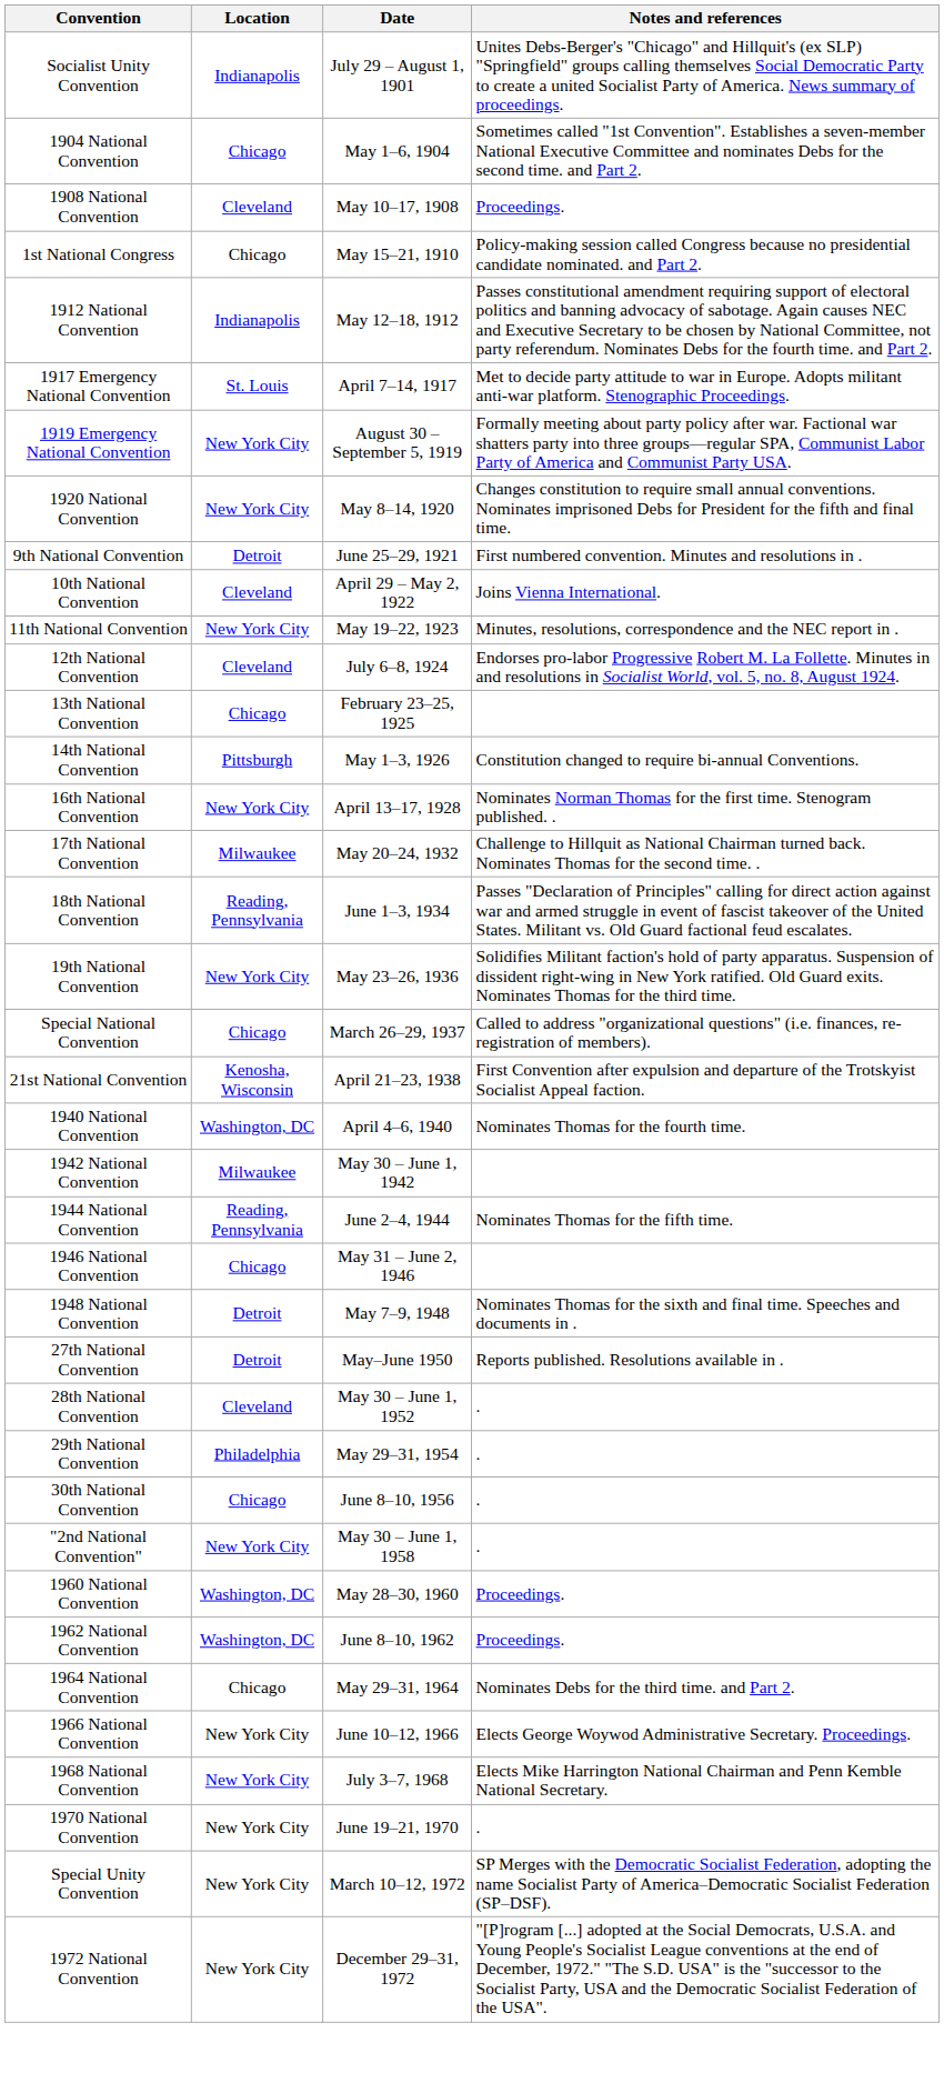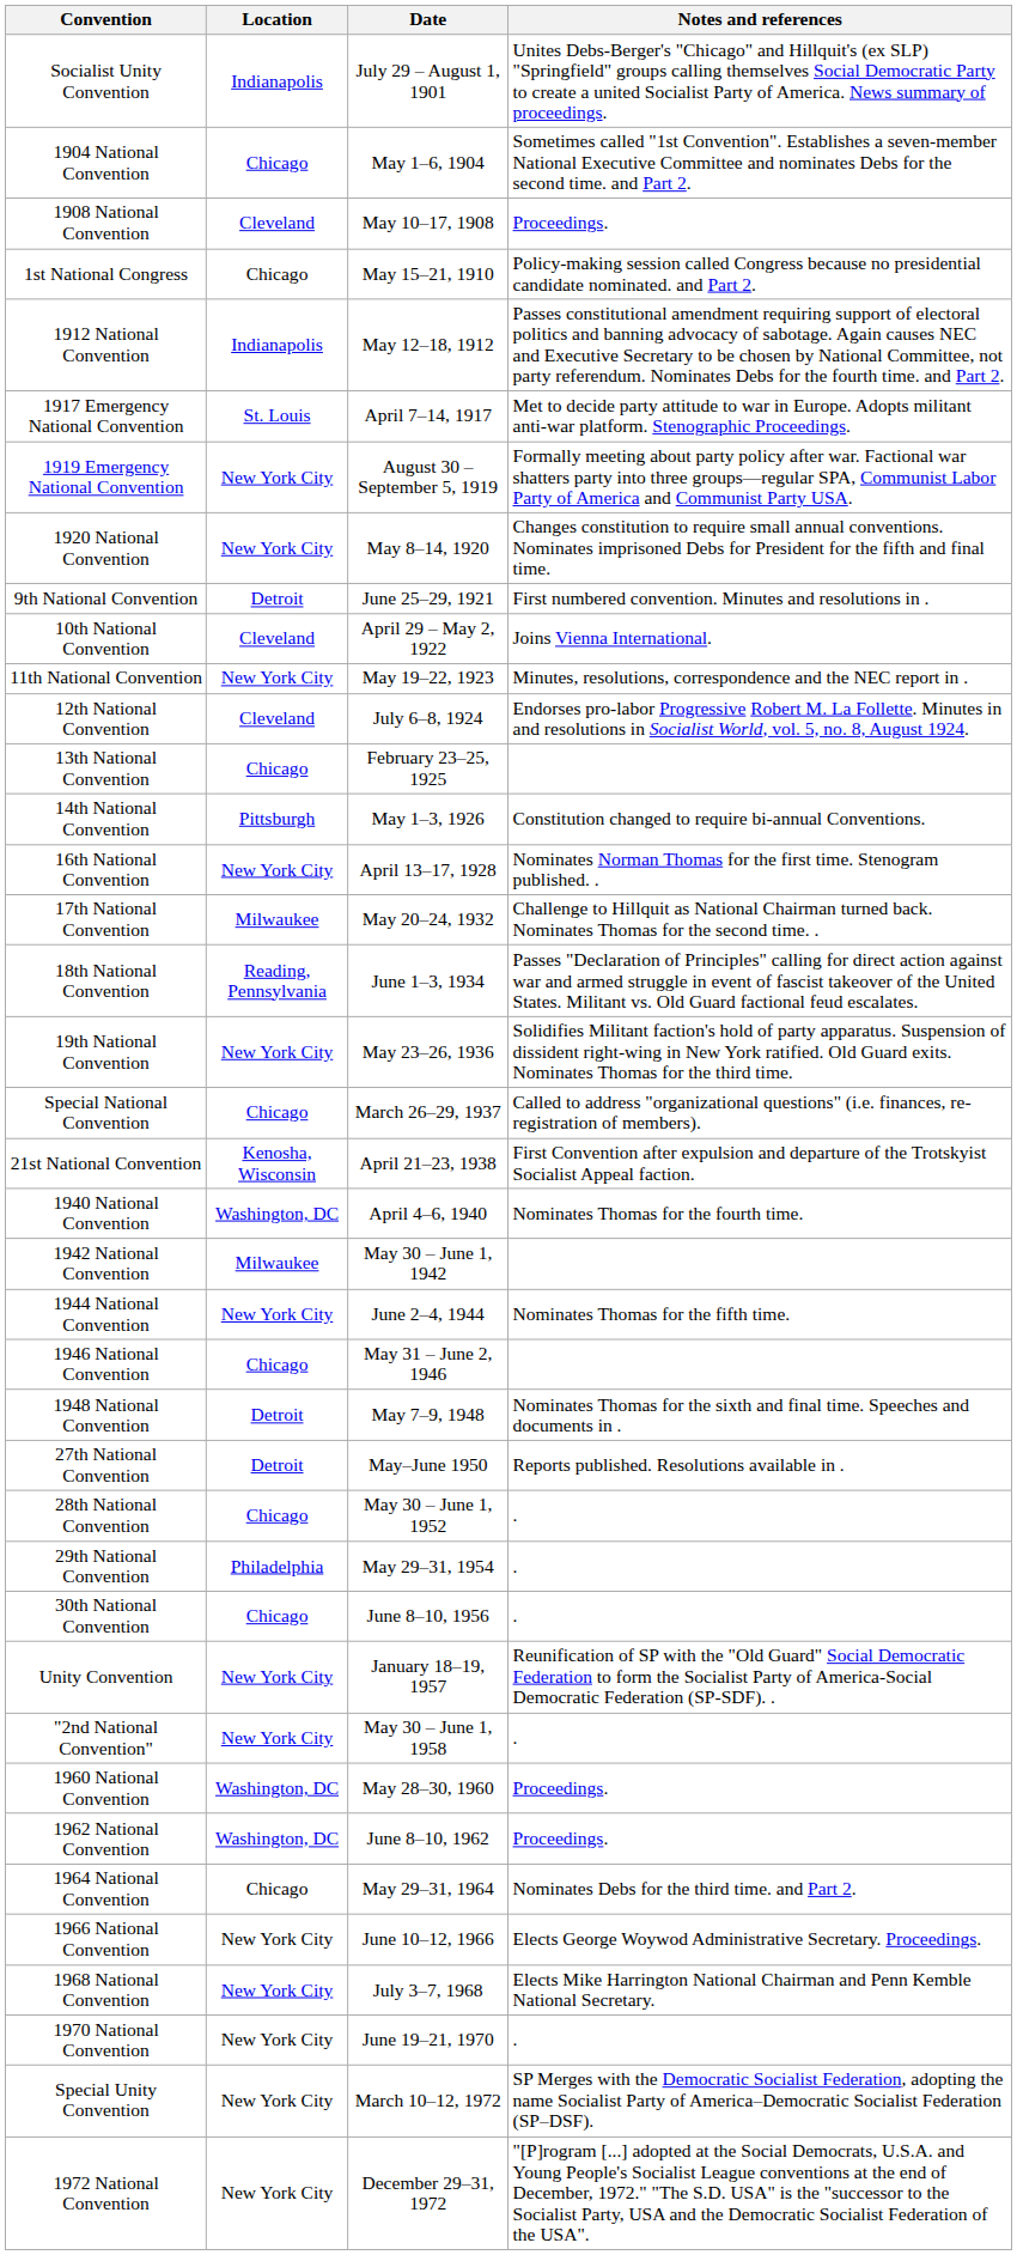 <table class="wikitable" style="Background:#ffffff">
 <tr>
 <th width=20%>Convention</th>
 <th width=14%>Location</th>
 <th width=16%>Date</th>
 <th>Notes and references</th>
 </tr>
 <tr>
 <td align="center">Socialist Unity Convention</td>
 <td align="center"><a href='#'>Indianapolis</a></td>
 <td align="center">July 29 – August 1, 1901</td>
 <td>Unites Debs-Berger's "Chicago" and Hillquit's (ex SLP) "Springfield" groups calling themselves <a href='#'>Social Democratic Party</a> to create a united Socialist Party of America. <a href='#'>News summary of proceedings</a>.</td>
 </tr>
 <tr>
 <td align="center">1904 National Convention</td>
 <td align="center"><a href='#'>Chicago</a></td>
 <td align="center">May 1–6, 1904</td>
 <td>Sometimes called "1st Convention". Establishes a seven-member National Executive Committee and nominates Debs for the second time.  and <a href='#'>Part 2</a>.</td>
 </tr>
 <tr>
 <td align="center">1908 National Convention</td>
 <td align="center"><a href='#'>Cleveland</a></td>
 <td align="center">May 10–17, 1908</td>
 <td><a href='#'>Proceedings</a>.</td>
 </tr>
 <tr>
 <td align="center">1st National Congress</td>
 <td align="center">Chicago</td>
 <td align="center">May 15–21, 1910</td>
 <td>Policy-making session called Congress because no presidential candidate nominated.  and <a href='#'>Part 2</a>.</td>
 </tr>
 <tr>
 <td align="center">1912 National Convention</td>
 <td align="center"><a href='#'>Indianapolis</a></td>
 <td align="center">May 12–18, 1912</td>
 <td>Passes constitutional amendment requiring support of electoral politics and banning advocacy of sabotage. Again causes NEC and Executive Secretary to be chosen by National Committee, not party referendum. Nominates Debs for the fourth time.  and <a href='#'>Part 2</a>.</td>
 </tr>
 <tr>
 <td align="center">1917 Emergency National Convention</td>
 <td align="center"><a href='#'>St. Louis</a></td>
 <td align="center">April 7–14, 1917</td>
 <td>Met to decide party attitude to war in Europe. Adopts militant anti-war platform. <a href='#'>Stenographic Proceedings</a>.</td>
 </tr>
 <tr>
 <td align="center"><a href='#'>1919 Emergency National Convention</a></td>
 <td align="center"><a href='#'>New York City</a></td>
 <td align="center">August 30 – September 5, 1919</td>
 <td>Formally meeting about party policy after war. Factional war shatters party into three groups—regular SPA, <a href='#'>Communist Labor Party of America</a> and <a href='#'>Communist Party USA</a>.</td>
 </tr>
 <tr>
 <td align="center">1920 National Convention</td>
 <td align="center"><a href='#'>New York City</a></td>
 <td align="center">May 8–14, 1920</td>
 <td>Changes constitution to require small annual conventions. Nominates imprisoned Debs for President for the fifth and final time.</td>
 </tr>
 <tr>
 <td align="center">9th National Convention</td>
 <td align="center"><a href='#'>Detroit</a></td>
 <td align="center">June 25–29, 1921</td>
 <td>First numbered convention. Minutes and resolutions in .</td>
 </tr>
 <tr>
 <td align="center">10th National Convention</td>
 <td align="center"><a href='#'>Cleveland</a></td>
 <td align="center">April 29 – May 2, 1922</td>
 <td>Joins <a href='#'>Vienna International</a>. </td>
 </tr>
 <tr>
 <td align="center">11th National Convention</td>
 <td align="center"><a href='#'>New York City</a></td>
 <td align="center">May 19–22, 1923</td>
 <td>Minutes, resolutions, correspondence and the NEC report in .</td>
 </tr>
 <tr>
 <td align="center">12th National Convention</td>
 <td align="center"><a href='#'>Cleveland</a></td>
 <td align="center">July 6–8, 1924</td>
 <td>Endorses pro-labor <a href='#'>Progressive</a> <a href='#'>Robert M. La Follette</a>. Minutes in  and resolutions in <a href='#'><em>Socialist World</em>, vol. 5, no. 8, August 1924</a>.</td>
 </tr>
 <tr>
 <td align="center">13th National Convention</td>
 <td align="center"><a href='#'>Chicago</a></td>
 <td align="center">February 23–25, 1925</td>
 <td></td>
 </tr>
 <tr>
 <td align="center">14th National Convention</td>
 <td align="center"><a href='#'>Pittsburgh</a></td>
 <td align="center">May 1–3, 1926</td>
 <td>Constitution changed to require bi-annual Conventions.</td>
 </tr>
 <tr>
 <td align="center">16th National Convention</td>
 <td align="center"><a href='#'>New York City</a></td>
 <td align="center">April 13–17, 1928</td>
 <td>Nominates <a href='#'>Norman Thomas</a> for the first time. Stenogram published. .</td>
 </tr>
 <tr>
 <td align="center">17th National Convention</td>
 <td align="center"><a href='#'>Milwaukee</a></td>
 <td align="center">May 20–24, 1932</td>
 <td>Challenge to Hillquit as National Chairman turned back. Nominates Thomas for the second time. .</td>
 </tr>
 <tr>
 <td align="center">18th National Convention</td>
 <td align="center"><a href='#'>Reading, Pennsylvania</a></td>
 <td align="center">June 1–3, 1934</td>
 <td>Passes "Declaration of Principles" calling for direct action against war and armed struggle in event of fascist takeover of the United States. Militant vs. Old Guard factional feud escalates.</td>
 </tr>
 <tr>
 <td align="center">19th National Convention</td>
 <td align="center"><a href='#'>New York City</a></td>
 <td align="center">May 23–26, 1936</td>
 <td>Solidifies Militant faction's hold of party apparatus. Suspension of dissident right-wing in New York ratified. Old Guard exits. Nominates Thomas for the third time.</td>
 </tr>
 <tr>
 <td align="center">Special National Convention</td>
 <td align="center"><a href='#'>Chicago</a></td>
 <td align="center">March 26–29, 1937</td>
 <td>Called to address "organizational questions" (i.e. finances, re-registration of members).</td>
 </tr>
 <tr>
 <td align="center">21st National Convention</td>
 <td align="center"><a href='#'>Kenosha, Wisconsin</a></td>
 <td align="center">April 21–23, 1938</td>
 <td>First Convention after expulsion and departure of the Trotskyist Socialist Appeal faction.</td>
 </tr>
 <tr>
 <td align="center">1940 National Convention</td>
 <td align="center"><a href='#'>Washington, DC</a></td>
 <td align="center">April 4–6, 1940</td>
 <td>Nominates Thomas for the fourth time.</td>
 </tr>
 <tr>
 <td align="center">1942 National Convention</td>
 <td align="center"><a href='#'>Milwaukee</a></td>
 <td align="center">May 30 – June 1, 1942</td>
 <td></td>
 </tr>
 <tr>
 <td align="center">1944 National Convention</td>
-<td align="center"><a href='#'>Reading, Pennsylvania</a></td>
+<td align="center"><a href='#'>New York City</a></td>
 <td align="center">June 2–4, 1944</td>
 <td>Nominates Thomas for the fifth time.</td>
 </tr>
 <tr>
 <td align="center">1946 National Convention</td>
 <td align="center"><a href='#'>Chicago</a></td>
 <td align="center">May 31 – June 2, 1946</td>
 <td></td>
 </tr>
 <tr>
 <td align="center">1948 National Convention</td>
 <td align="center"><a href='#'>Detroit</a></td>
 <td align="center">May 7–9, 1948</td>
 <td>Nominates Thomas for the sixth and final time. Speeches and documents in .</td>
 </tr>
 <tr>
 <td align="center">27th National Convention</td>
 <td align="center"><a href='#'>Detroit</a></td>
 <td align="center">May–June 1950</td>
 <td>Reports published. Resolutions available in .</td>
 </tr>
 <tr>
 <td align="center">28th National Convention</td>
-<td align="center"><a href='#'>Cleveland</a></td>
+<td align="center"><a href='#'>Chicago</a></td>
 <td align="center">May 30 – June 1, 1952</td>
 <td>.</td>
 </tr>
 <tr>
 <td align="center">29th National Convention</td>
 <td align="center"><a href='#'>Philadelphia</a></td>
 <td align="center">May 29–31, 1954</td>
 <td>.</td>
 </tr>
 <tr>
 <td align="center">30th National Convention</td>
 <td align="center"><a href='#'>Chicago</a></td>
 <td align="center">June 8–10, 1956</td>
 <td>.</td>
+</tr>
+<tr>
+<td align="center">Unity Convention</td>
+<td align="center"><a href='#'>New York City</a></td>
+<td align="center">January 18–19, 1957</td>
+<td>Reunification of SP with the "Old Guard" <a href='#'>Social Democratic Federation</a> to form the Socialist Party of America-Social Democratic Federation (SP-SDF). .</td>
 </tr>
 <tr>
 <td align="center">"2nd National Convention"</td>
 <td align="center"><a href='#'>New York City</a></td>
 <td align="center">May 30 – June 1, 1958</td>
 <td>.</td>
 </tr>
 <tr>
 <td align="center">1960 National Convention</td>
 <td align="center"><a href='#'>Washington, DC</a></td>
 <td align="center">May 28–30, 1960</td>
 <td><a href='#'>Proceedings</a>.</td>
 </tr>
 <tr>
 <td align="center">1962 National Convention</td>
 <td align="center"><a href='#'>Washington, DC</a></td>
 <td align="center">June 8–10, 1962</td>
 <td><a href='#'>Proceedings</a>.</td>
 </tr>
 <tr>
 <td align="center">1964 National Convention</td>
 <td align="center">Chicago</td>
 <td align="center">May 29–31, 1964</td>
 <td>Nominates Debs for the third time.  and <a href='#'>Part 2</a>.</td>
 </tr>
 <tr>
 <td align="center">1966 National Convention</td>
 <td align="center">New York City</td>
 <td align="center">June 10–12, 1966</td>
 <td>Elects George Woywod Administrative Secretary. <a href='#'>Proceedings</a>.</td>
 </tr>
 <tr>
 <td align="center">1968 National Convention</td>
 <td align="center"><a href='#'>New York City</a></td>
 <td align="center">July 3–7, 1968</td>
 <td>Elects Mike Harrington National Chairman and Penn Kemble National Secretary.</td>
 </tr>
 <tr>
 <td align="center">1970 National Convention</td>
 <td align="center">New York City</td>
 <td align="center">June 19–21, 1970</td>
 <td>.</td>
 </tr>
 <tr>
 <td align="center">Special Unity Convention</td>
 <td align="center">New York City</td>
 <td align="center">March 10–12, 1972</td>
 <td>SP Merges with the <a href='#'>Democratic Socialist Federation</a>, adopting the name Socialist Party of America–Democratic Socialist Federation (SP–DSF).</td>
 </tr>
 <tr align=center>
 <td>1972 National Convention</td>
 <td>New York City</td>
 <td>December 29–31, 1972</td>
 <td align=left> "[P]rogram [...] adopted at the Social Democrats, U.S.A. and Young People's Socialist League conventions at the end of December, 1972." "The S.D. USA" is the "successor to the Socialist Party, USA and the Democratic Socialist Federation of the USA".</td>
 </tr>
 </table>
